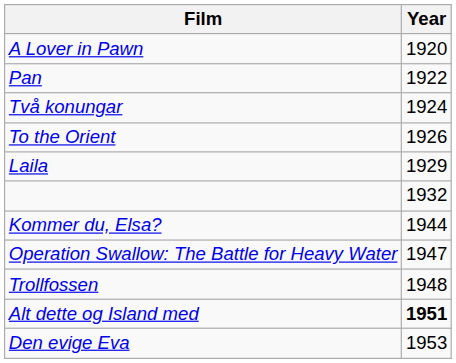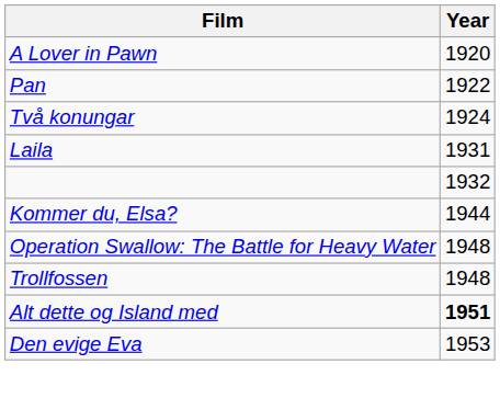 <table class="wikitable sortable"|+>
 <tr>
 <th>Film</th>
 <th>Year</th>
 </tr>
 <tr>
 <td><em><a href='#'>A Lover in Pawn</a></em></td>
 <td>1920</td>
 </tr>
 <tr>
 <td><a href='#'><em>Pan</em></a></td>
 <td>1922</td>
 </tr>
 <tr>
 <td><em><a href='#'>Två konungar</a></em></td>
 <td>1924</td>
 </tr>
 <tr>
-<td><em><a href='#'>To the Orient</a></em></td>
-<td>1926</td>
-</tr>
-<tr>
 <td><a href='#'><em>Laila</em></a></td>
-<td>1929</td>
+<td>1931</td>
 </tr>
 <tr>
 <td></td>
 <td>1932</td>
 </tr>
 <tr>
 <td><em><a href='#'>Kommer du, Elsa?</a></em></td>
 <td>1944</td>
 </tr>
 <tr>
 <td><em><a href='#'>Operation Swallow: The Battle for Heavy Water</a></em></td>
-<td>1947</td>
+<td>1948</td>
 </tr>
 <tr>
 <td><em><a href='#'>Trollfossen</a></em></td>
 <td>1948</td>
 </tr>
 <tr>
 <td><em><a href='#'>Alt dette og Island med</a></em></td>
 <td><strong>1951</strong></td>
 </tr>
 <tr>
 <td><em><a href='#'>Den evige Eva</a></em></td>
 <td>1953</td>
 </tr>
 </table>
